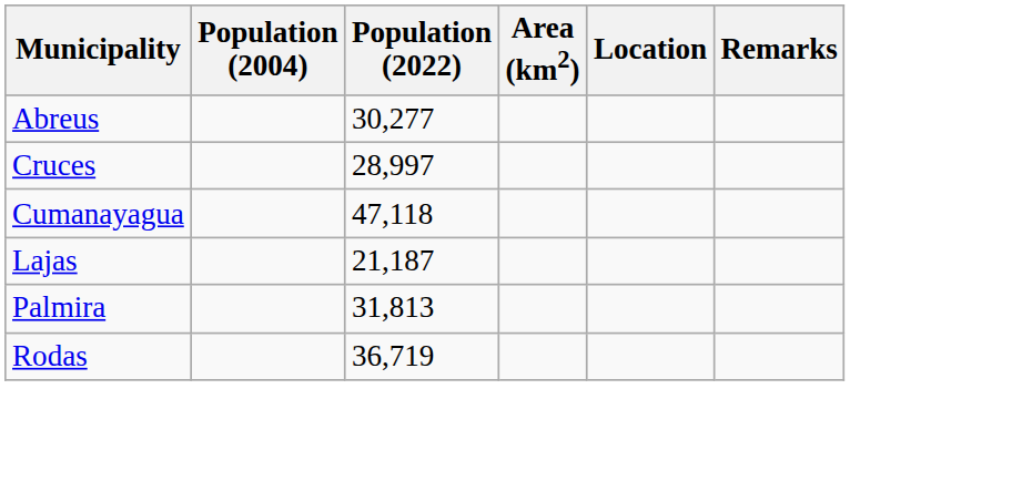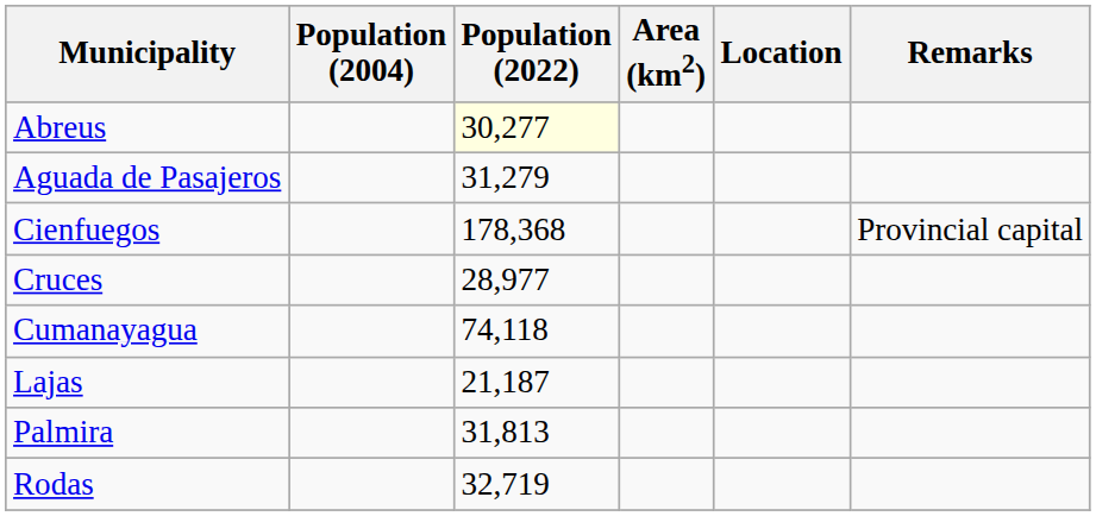 <table class="wikitable sortable">
 <tr>
 <th>Municipality</th>
 <th>Population<br>(2004)</th>
 <th>Population<br>(2022)</th>
 <th>Area<br>(km<sup>2</sup>)</th>
 <th>Location</th>
 <th>Remarks</th>
 </tr>
 <tr>
 <td><a href='#'>Abreus</a></td>
 <td></td>
-<td>30,277</td>
+<td style="background: lightyellow;">30,277</td>
 <td></td>
 <td><small></small></td>
 <td></td>
 </tr>
 <tr>
+<td><a href='#'>Aguada de Pasajeros</a></td>
+<td></td>
+<td>31,279</td>
+<td></td>
+<td><small></small></td>
+<td></td>
+</tr>
+<tr>
+<td><a href='#'>Cienfuegos</a></td>
+<td></td>
+<td>178,368</td>
+<td></td>
+<td><small></small></td>
+<td>Provincial capital</td>
+</tr>
+<tr>
 <td><a href='#'>Cruces</a></td>
 <td></td>
-<td>28,997</td>
+<td>28,977</td>
 <td></td>
 <td><small></small></td>
 <td></td>
 </tr>
 <tr>
 <td><a href='#'>Cumanayagua</a></td>
 <td></td>
-<td>47,118</td>
+<td>74,118</td>
 <td></td>
 <td><small></small></td>
 <td></td>
 </tr>
 <tr>
 <td><a href='#'>Lajas</a></td>
 <td></td>
 <td>21,187</td>
 <td></td>
 <td><small></small></td>
 <td></td>
 </tr>
 <tr>
 <td><a href='#'>Palmira</a></td>
 <td></td>
 <td>31,813</td>
 <td></td>
 <td><small></small></td>
 <td></td>
 </tr>
 <tr>
 <td><a href='#'>Rodas</a></td>
 <td></td>
-<td>36,719</td>
+<td>32,719</td>
 <td></td>
 <td><small></small></td>
 <td></td>
 </tr>
 </table>
